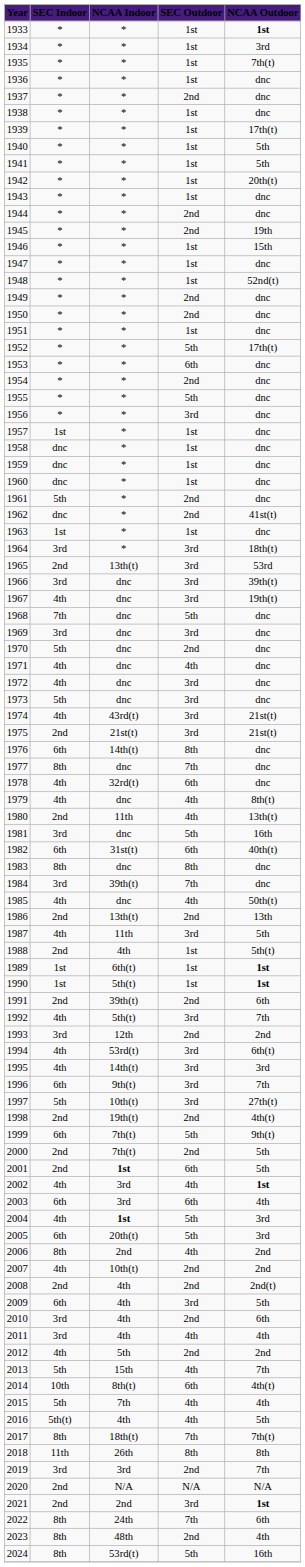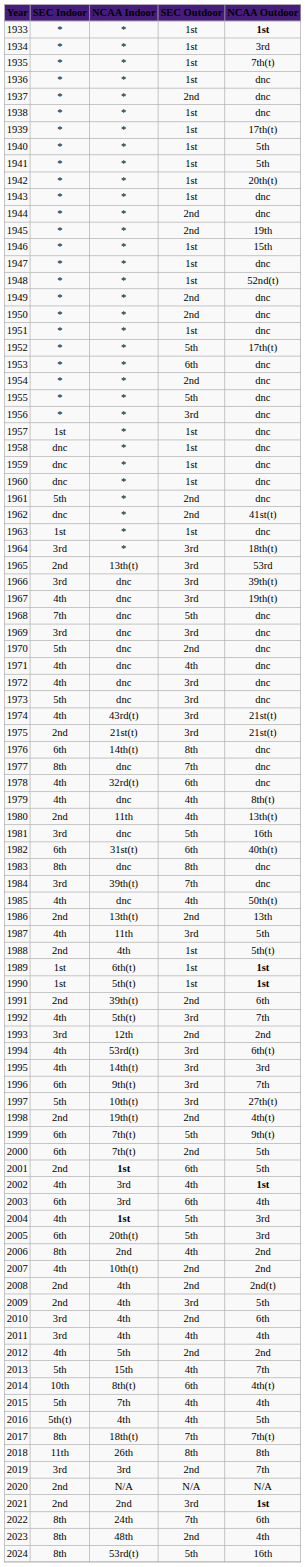 <table class="wikitable sortable">
 <tr>
 <th style="background:#461d7c;" align="center"><span>Year</span></th>
 <th style="background:#461d7c;" align="center"><span>SEC Indoor</span></th>
 <th style="background:#461d7c;" align="center"><span>NCAA Indoor</span></th>
 <th style="background:#461d7c;" align="center"><span>SEC Outdoor</span></th>
 <th style="background:#461d7c;" align="center"><span>NCAA Outdoor</span></th>
 </tr>
 <tr style="text-align:center;">
 <td>1933</td>
 <td>*</td>
 <td>*</td>
 <td>1st</td>
 <td><strong>1st</strong></td>
 </tr>
 <tr style="text-align:center;">
 <td>1934</td>
 <td>*</td>
 <td>*</td>
 <td>1st</td>
 <td>3rd</td>
 </tr>
 <tr style="text-align:center;">
 <td>1935</td>
 <td>*</td>
 <td>*</td>
 <td>1st</td>
 <td>7th(t)</td>
 </tr>
 <tr style="text-align:center;">
 <td>1936</td>
 <td>*</td>
 <td>*</td>
 <td>1st</td>
 <td>dnc</td>
 </tr>
 <tr style="text-align:center;">
 <td>1937</td>
 <td>*</td>
 <td>*</td>
 <td>2nd</td>
 <td>dnc</td>
 </tr>
 <tr style="text-align:center;">
 <td>1938</td>
 <td>*</td>
 <td>*</td>
 <td>1st</td>
 <td>dnc</td>
 </tr>
 <tr style="text-align:center;">
 <td>1939</td>
 <td>*</td>
 <td>*</td>
 <td>1st</td>
 <td>17th(t)</td>
 </tr>
 <tr style="text-align:center;">
 <td>1940</td>
 <td>*</td>
 <td>*</td>
 <td>1st</td>
 <td>5th</td>
 </tr>
 <tr style="text-align:center;">
 <td>1941</td>
 <td>*</td>
 <td>*</td>
 <td>1st</td>
 <td>5th</td>
 </tr>
 <tr style="text-align:center;">
 <td>1942</td>
 <td>*</td>
 <td>*</td>
 <td>1st</td>
 <td>20th(t)</td>
 </tr>
 <tr style="text-align:center;">
 <td>1943</td>
 <td>*</td>
 <td>*</td>
 <td>1st</td>
 <td>dnc</td>
 </tr>
 <tr style="text-align:center;">
 <td>1944</td>
 <td>*</td>
 <td>*</td>
 <td>2nd</td>
 <td>dnc</td>
 </tr>
 <tr style="text-align:center;">
 <td>1945</td>
 <td>*</td>
 <td>*</td>
 <td>2nd</td>
 <td>19th</td>
 </tr>
 <tr style="text-align:center;">
 <td>1946</td>
 <td>*</td>
 <td>*</td>
 <td>1st</td>
 <td>15th</td>
 </tr>
 <tr style="text-align:center;">
 <td>1947</td>
 <td>*</td>
 <td>*</td>
 <td>1st</td>
 <td>dnc</td>
 </tr>
 <tr style="text-align:center;">
 <td>1948</td>
 <td>*</td>
 <td>*</td>
 <td>1st</td>
 <td>52nd(t)</td>
 </tr>
 <tr style="text-align:center;">
 <td>1949</td>
 <td>*</td>
 <td>*</td>
 <td>2nd</td>
 <td>dnc</td>
 </tr>
 <tr style="text-align:center;">
 <td>1950</td>
 <td>*</td>
 <td>*</td>
 <td>2nd</td>
 <td>dnc</td>
 </tr>
 <tr style="text-align:center;">
 <td>1951</td>
 <td>*</td>
 <td>*</td>
 <td>1st</td>
 <td>dnc</td>
 </tr>
 <tr style="text-align:center;">
 <td>1952</td>
 <td>*</td>
 <td>*</td>
 <td>5th</td>
 <td>17th(t)</td>
 </tr>
 <tr style="text-align:center;">
 <td>1953</td>
 <td>*</td>
 <td>*</td>
 <td>6th</td>
 <td>dnc</td>
 </tr>
 <tr style="text-align:center;">
 <td>1954</td>
 <td>*</td>
 <td>*</td>
 <td>2nd</td>
 <td>dnc</td>
 </tr>
 <tr style="text-align:center;">
 <td>1955</td>
 <td>*</td>
 <td>*</td>
 <td>5th</td>
 <td>dnc</td>
 </tr>
 <tr style="text-align:center;">
 <td>1956</td>
 <td>*</td>
 <td>*</td>
 <td>3rd</td>
 <td>dnc</td>
 </tr>
 <tr style="text-align:center;">
 <td>1957</td>
 <td>1st</td>
 <td>*</td>
 <td>1st</td>
 <td>dnc</td>
 </tr>
 <tr style="text-align:center;">
 <td>1958</td>
 <td>dnc</td>
 <td>*</td>
 <td>1st</td>
 <td>dnc</td>
 </tr>
 <tr style="text-align:center;">
 <td>1959</td>
 <td>dnc</td>
 <td>*</td>
 <td>1st</td>
 <td>dnc</td>
 </tr>
 <tr style="text-align:center;">
 <td>1960</td>
 <td>dnc</td>
 <td>*</td>
 <td>1st</td>
 <td>dnc</td>
 </tr>
 <tr style="text-align:center;">
 <td>1961</td>
 <td>5th</td>
 <td>*</td>
 <td>2nd</td>
 <td>dnc</td>
 </tr>
 <tr style="text-align:center;">
 <td>1962</td>
 <td>dnc</td>
 <td>*</td>
 <td>2nd</td>
 <td>41st(t)</td>
 </tr>
 <tr style="text-align:center;">
 <td>1963</td>
 <td>1st</td>
 <td>*</td>
 <td>1st</td>
 <td>dnc</td>
 </tr>
 <tr style="text-align:center;">
 <td>1964</td>
 <td>3rd</td>
 <td>*</td>
 <td>3rd</td>
 <td>18th(t)</td>
 </tr>
 <tr style="text-align:center;">
 <td>1965</td>
 <td>2nd</td>
 <td>13th(t)</td>
 <td>3rd</td>
 <td>53rd</td>
 </tr>
 <tr style="text-align:center;">
 <td>1966</td>
 <td>3rd</td>
 <td>dnc</td>
 <td>3rd</td>
 <td>39th(t)</td>
 </tr>
 <tr style="text-align:center;">
 <td>1967</td>
 <td>4th</td>
 <td>dnc</td>
 <td>3rd</td>
 <td>19th(t)</td>
 </tr>
 <tr style="text-align:center;">
 <td>1968</td>
 <td>7th</td>
 <td>dnc</td>
 <td>5th</td>
 <td>dnc</td>
 </tr>
 <tr style="text-align:center;">
 <td>1969</td>
 <td>3rd</td>
 <td>dnc</td>
 <td>3rd</td>
 <td>dnc</td>
 </tr>
 <tr style="text-align:center;">
 <td>1970</td>
 <td>5th</td>
 <td>dnc</td>
 <td>2nd</td>
 <td>dnc</td>
 </tr>
 <tr style="text-align:center;">
 <td>1971</td>
 <td>4th</td>
 <td>dnc</td>
 <td>4th</td>
 <td>dnc</td>
 </tr>
 <tr style="text-align:center;">
 <td>1972</td>
 <td>4th</td>
 <td>dnc</td>
 <td>3rd</td>
 <td>dnc</td>
 </tr>
 <tr style="text-align:center;">
 <td>1973</td>
 <td>5th</td>
 <td>dnc</td>
 <td>3rd</td>
 <td>dnc</td>
 </tr>
 <tr style="text-align:center;">
 <td>1974</td>
 <td>4th</td>
 <td>43rd(t)</td>
 <td>3rd</td>
 <td>21st(t)</td>
 </tr>
 <tr style="text-align:center;">
 <td>1975</td>
 <td>2nd</td>
 <td>21st(t)</td>
 <td>3rd</td>
 <td>21st(t)</td>
 </tr>
 <tr style="text-align:center;">
 <td>1976</td>
 <td>6th</td>
 <td>14th(t)</td>
 <td>8th</td>
 <td>dnc</td>
 </tr>
 <tr style="text-align:center;">
 <td>1977</td>
 <td>8th</td>
 <td>dnc</td>
 <td>7th</td>
 <td>dnc</td>
 </tr>
 <tr style="text-align:center;">
 <td>1978</td>
 <td>4th</td>
 <td>32rd(t)</td>
 <td>6th</td>
 <td>dnc</td>
 </tr>
 <tr style="text-align:center;">
 <td>1979</td>
 <td>4th</td>
 <td>dnc</td>
 <td>4th</td>
 <td>8th(t)</td>
 </tr>
 <tr style="text-align:center;">
 <td>1980</td>
 <td>2nd</td>
 <td>11th</td>
 <td>4th</td>
 <td>13th(t)</td>
 </tr>
 <tr style="text-align:center;">
 <td>1981</td>
 <td>3rd</td>
 <td>dnc</td>
 <td>5th</td>
 <td>16th</td>
 </tr>
 <tr style="text-align:center;">
 <td>1982</td>
 <td>6th</td>
 <td>31st(t)</td>
 <td>6th</td>
 <td>40th(t)</td>
 </tr>
 <tr style="text-align:center;">
 <td>1983</td>
 <td>8th</td>
 <td>dnc</td>
 <td>8th</td>
 <td>dnc</td>
 </tr>
 <tr style="text-align:center;">
 <td>1984</td>
 <td>3rd</td>
 <td>39th(t)</td>
 <td>7th</td>
 <td>dnc</td>
 </tr>
 <tr style="text-align:center;">
 <td>1985</td>
 <td>4th</td>
 <td>dnc</td>
 <td>4th</td>
 <td>50th(t)</td>
 </tr>
 <tr style="text-align:center;">
 <td>1986</td>
 <td>2nd</td>
 <td>13th(t)</td>
 <td>2nd</td>
 <td>13th</td>
 </tr>
 <tr style="text-align:center;">
 <td>1987</td>
 <td>4th</td>
 <td>11th</td>
 <td>3rd</td>
 <td>5th</td>
 </tr>
 <tr style="text-align:center;">
 <td>1988</td>
 <td>2nd</td>
 <td>4th</td>
 <td>1st</td>
 <td>5th(t)</td>
 </tr>
 <tr style="text-align:center;">
 <td>1989</td>
 <td>1st</td>
 <td>6th(t)</td>
 <td>1st</td>
 <td><strong>1st</strong></td>
 </tr>
 <tr style="text-align:center;">
 <td>1990</td>
 <td>1st</td>
 <td>5th(t)</td>
 <td>1st</td>
 <td><strong>1st</strong></td>
 </tr>
 <tr style="text-align:center;">
 <td>1991</td>
 <td>2nd</td>
 <td>39th(t)</td>
 <td>2nd</td>
 <td>6th</td>
 </tr>
 <tr style="text-align:center;">
 <td>1992</td>
 <td>4th</td>
 <td>5th(t)</td>
 <td>3rd</td>
 <td>7th</td>
 </tr>
 <tr style="text-align:center;">
 <td>1993</td>
 <td>3rd</td>
 <td>12th</td>
 <td>2nd</td>
 <td>2nd</td>
 </tr>
 <tr style="text-align:center;">
 <td>1994</td>
 <td>4th</td>
 <td>53rd(t)</td>
 <td>3rd</td>
 <td>6th(t)</td>
 </tr>
 <tr style="text-align:center;">
 <td>1995</td>
 <td>4th</td>
 <td>14th(t)</td>
 <td>3rd</td>
 <td>3rd</td>
 </tr>
 <tr style="text-align:center;">
 <td>1996</td>
 <td>6th</td>
 <td>9th(t)</td>
 <td>3rd</td>
 <td>7th</td>
 </tr>
 <tr style="text-align:center;">
 <td>1997</td>
 <td>5th</td>
 <td>10th(t)</td>
 <td>3rd</td>
 <td>27th(t)</td>
 </tr>
 <tr style="text-align:center;">
 <td>1998</td>
 <td>2nd</td>
 <td>19th(t)</td>
 <td>2nd</td>
 <td>4th(t)</td>
 </tr>
 <tr style="text-align:center;">
 <td>1999</td>
 <td>6th</td>
 <td>7th(t)</td>
 <td>5th</td>
 <td>9th(t)</td>
 </tr>
 <tr style="text-align:center;">
 <td>2000</td>
-<td>2nd</td>
+<td>6th</td>
 <td>7th(t)</td>
 <td>2nd</td>
 <td>5th</td>
 </tr>
 <tr style="text-align:center;">
 <td>2001</td>
 <td>2nd</td>
 <td><strong>1st</strong></td>
 <td>6th</td>
 <td>5th</td>
 </tr>
 <tr style="text-align:center;">
 <td>2002</td>
 <td>4th</td>
 <td>3rd</td>
 <td>4th</td>
 <td><strong>1st</strong></td>
 </tr>
 <tr style="text-align:center;">
 <td>2003</td>
 <td>6th</td>
 <td>3rd</td>
 <td>6th</td>
 <td>4th</td>
 </tr>
 <tr style="text-align:center;">
 <td>2004</td>
 <td>4th</td>
 <td><strong>1st</strong></td>
 <td>5th</td>
 <td>3rd</td>
 </tr>
 <tr style="text-align:center;">
 <td>2005</td>
 <td>6th</td>
 <td>20th(t)</td>
 <td>5th</td>
 <td>3rd</td>
 </tr>
 <tr style="text-align:center;">
 <td>2006</td>
 <td>8th</td>
 <td>2nd</td>
 <td>4th</td>
 <td>2nd</td>
 </tr>
 <tr style="text-align:center;">
 <td>2007</td>
 <td>4th</td>
 <td>10th(t)</td>
 <td>2nd</td>
 <td>2nd</td>
 </tr>
 <tr style="text-align:center;">
 <td>2008</td>
 <td>2nd</td>
 <td>4th</td>
 <td>2nd</td>
 <td>2nd(t)</td>
 </tr>
 <tr style="text-align:center;">
 <td>2009</td>
-<td>6th</td>
+<td>2nd</td>
 <td>4th</td>
 <td>3rd</td>
 <td>5th</td>
 </tr>
 <tr style="text-align:center;">
 <td>2010</td>
 <td>3rd</td>
 <td>4th</td>
 <td>2nd</td>
 <td>6th</td>
 </tr>
 <tr style="text-align:center;">
 <td>2011</td>
 <td>3rd</td>
 <td>4th</td>
 <td>4th</td>
 <td>4th</td>
 </tr>
 <tr style="text-align:center;">
 <td>2012</td>
 <td>4th</td>
 <td>5th</td>
 <td>2nd</td>
 <td>2nd</td>
 </tr>
 <tr style="text-align:center;">
 <td>2013</td>
 <td>5th</td>
 <td>15th</td>
 <td>4th</td>
 <td>7th</td>
 </tr>
 <tr style="text-align:center;">
 <td>2014</td>
 <td>10th</td>
 <td>8th(t)</td>
 <td>6th</td>
 <td>4th(t)</td>
 </tr>
 <tr style="text-align:center;">
 <td>2015</td>
 <td>5th</td>
 <td>7th</td>
 <td>4th</td>
 <td>4th</td>
 </tr>
 <tr style="text-align:center;">
 <td>2016</td>
 <td>5th(t)</td>
 <td>4th</td>
 <td>4th</td>
 <td>5th</td>
 </tr>
 <tr style="text-align:center;">
 <td>2017</td>
 <td>8th</td>
 <td>18th(t)</td>
 <td>7th</td>
 <td>7th(t)</td>
 </tr>
 <tr style="text-align:center;">
 <td>2018</td>
 <td>11th</td>
 <td>26th</td>
 <td>8th</td>
 <td>8th</td>
 </tr>
 <tr style="text-align:center;">
 <td>2019</td>
 <td>3rd</td>
 <td>3rd</td>
 <td>2nd</td>
 <td>7th</td>
 </tr>
 <tr style="text-align:center;">
 <td>2020</td>
 <td>2nd</td>
 <td>N/A</td>
 <td>N/A</td>
 <td>N/A</td>
 </tr>
 <tr style="text-align:center;">
 <td>2021</td>
 <td>2nd</td>
 <td>2nd</td>
 <td>3rd</td>
 <td><strong>1st</strong></td>
 </tr>
 <tr style="text-align:center;">
 <td>2022</td>
 <td>8th</td>
 <td>24th</td>
 <td>7th</td>
 <td>6th</td>
 </tr>
 <tr style="text-align:center;">
 <td>2023</td>
 <td>8th</td>
 <td>48th</td>
 <td>2nd</td>
 <td>4th</td>
 </tr>
 <tr style="text-align:center;">
 <td>2024</td>
 <td>8th</td>
 <td>53rd(t)</td>
 <td>5th</td>
 <td>16th</td>
 </tr>
 <tr style="text-align:center;">
 </tr>
 </table>
